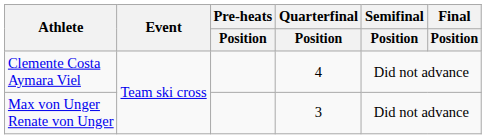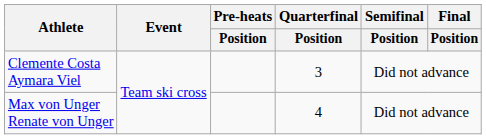 <table class="wikitable" style="font-size:90%">
 <tr>
 <th rowspan="2">Athlete</th>
 <th rowspan="2">Event</th>
 <th>Pre-heats</th>
 <th>Quarterfinal</th>
 <th>Semifinal</th>
 <th>Final</th>
 </tr>
 <tr style="font-size:95%">
 <th>Position</th>
 <th>Position</th>
 <th>Position</th>
 <th>Position</th>
 </tr>
 <tr align=center>
 <td align=left><a href='#'>Clemente Costa</a><br><a href='#'>Aymara Viel</a></td>
 <td align=left rowspan=2><a href='#'>Team ski cross</a></td>
 <td></td>
-<td>4</td>
+<td>3</td>
 <td colspan=2>Did not advance</td>
 </tr>
 <tr align=center>
 <td align=left><a href='#'>Max von Unger</a><br><a href='#'>Renate von Unger</a></td>
 <td></td>
-<td>3</td>
+<td>4</td>
 <td colspan=2>Did not advance</td>
 </tr>
 </table>
